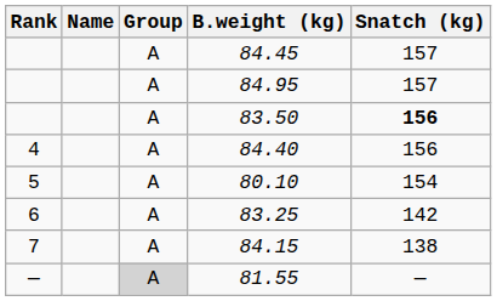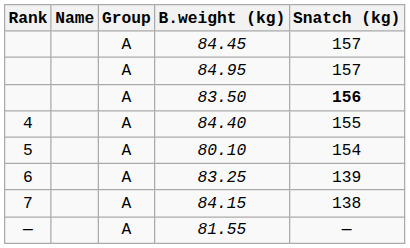 <table class="wikitable sortable" style="text-align:center;">
 <tr>
 <th>Rank</th>
 <th>Name</th>
 <th>Group</th>
 <th>B.weight (kg)</th>
 <th>Snatch (kg)</th>
 </tr>
 <tr>
 <td></td>
 <td align=left></td>
 <td>A</td>
 <td><em>84.45</em></td>
 <td>157</td>
 </tr>
 <tr>
 <td></td>
 <td align=left></td>
 <td>A</td>
 <td><em>84.95</em></td>
 <td>157</td>
 </tr>
 <tr>
 <td></td>
 <td align=left></td>
 <td>A</td>
 <td><em>83.50</em></td>
 <td><strong>156</strong></td>
 </tr>
 <tr>
 <td>4</td>
 <td align=left></td>
 <td>A</td>
 <td><em>84.40</em></td>
-<td>156</td>
+<td>155</td>
 </tr>
 <tr>
 <td>5</td>
 <td align=left></td>
 <td>A</td>
 <td><em>80.10</em></td>
 <td>154</td>
 </tr>
 <tr>
 <td>6</td>
 <td align=left></td>
 <td>A</td>
 <td><em>83.25</em></td>
-<td>142</td>
+<td>139</td>
 </tr>
 <tr>
 <td>7</td>
 <td align=left></td>
 <td>A</td>
 <td><em>84.15</em></td>
 <td>138</td>
 </tr>
 <tr>
 <td>—</td>
 <td align=left></td>
-<td style="background: lightgrey;">A</td>
+<td>A</td>
 <td><em>81.55</em></td>
 <td>—</td>
 </tr>
 </table>
